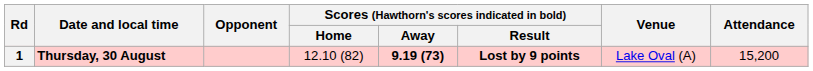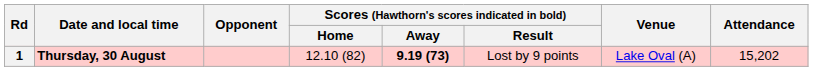 <table class="wikitable" style="font-size:90%; text-align:center; width: 100%; margin-left: auto; margin-right: auto">
 <tr>
 <th rowspan="2">Rd</th>
 <th rowspan="2">Date and local time</th>
 <th rowspan="2">Opponent</th>
 <th colspan="3">Scores <small>(Hawthorn's scores indicated in bold)</small></th>
 <th rowspan="2">Venue</th>
 <th rowspan="2">Attendance</th>
 </tr>
 <tr>
 <th>Home</th>
 <th>Away</th>
 <th>Result</th>
 </tr>
 <tr style="background:#fcc;">
 <th>1</th>
 <td align=left><strong>Thursday, 30 August</strong></td>
 <td align=left></td>
 <td>12.10 (82)</td>
 <td><strong>9.19 (73)</strong></td>
-<td><strong>Lost by 9 points</strong></td>
+<td>Lost by 9 points</td>
 <td><a href='#'>Lake Oval</a> (A)</td>
-<td>15,200</td>
+<td>15,202</td>
 </tr>
 </table>
